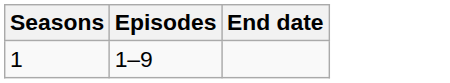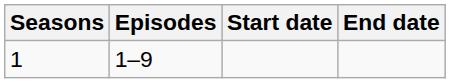 <table class="wikitable">
 <tr>
 <th>Seasons</th>
 <th>Episodes</th>
+<th>Start date</th>
 <th>End date</th>
 </tr>
 <tr>
 <td>1</td>
 <td>1–9</td>
 <td></td>
+<td></td>
 </tr>
 </table>
